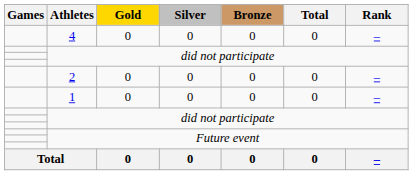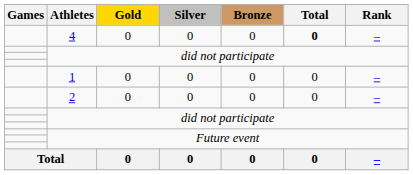 <table class="wikitable" style="text-align:center; font-size:90%;">
 <tr>
 <th>Games</th>
 <th>Athletes</th>
 <td style="background:gold; width:4.5em; font-weight:bold;">Gold</td>
 <td style="background:silver; width:4.5em; font-weight:bold;">Silver</td>
 <td style="background:#cc9966; width:4.5em; font-weight:bold;">Bronze</td>
 <th style="width:4.5em; font-weight:bold;">Total</th>
 <th style="width:4.5em; font-weight:bold;">Rank</th>
 </tr>
 <tr>
 <td align=left></td>
 <td><a href='#'>4</a></td>
 <td>0</td>
 <td>0</td>
 <td>0</td>
-<td>0</td>
+<td><strong>0</strong></td>
 <td><a href='#'>–</a></td>
 </tr>
 <tr>
 <td align=left></td>
 <td colspan=6; rowspan=3><em>did not participate</em></td>
 </tr>
 <tr>
 <td align=left></td>
 </tr>
 <tr>
 <td align=left></td>
 </tr>
 <tr>
 <td align=left></td>
-<td><a href='#'>2</a></td>
+<td><a href='#'>1</a></td>
 <td>0</td>
 <td>0</td>
 <td>0</td>
 <td>0</td>
 <td><a href='#'>–</a></td>
 </tr>
 <tr>
 <td align=left></td>
-<td><a href='#'>1</a></td>
+<td><a href='#'>2</a></td>
 <td>0</td>
 <td>0</td>
 <td>0</td>
 <td>0</td>
 <td><a href='#'>–</a></td>
 </tr>
 <tr>
 <td align=left></td>
 <td colspan=6; rowspan=3><em>did not participate</em></td>
 </tr>
 <tr>
 <td align=left></td>
 </tr>
 <tr>
 <td align=left></td>
 </tr>
 <tr>
 <td align=left></td>
 <td colspan=6; rowspan=3><em>Future event</em></td>
 </tr>
 <tr>
 <td align=left></td>
 </tr>
 <tr>
 <td align=left></td>
 </tr>
 <tr>
 <th colspan=2>Total</th>
 <th>0</th>
 <th>0</th>
 <th>0</th>
 <th>0</th>
 <th><a href='#'>–</a></th>
 </tr>
 </table>
